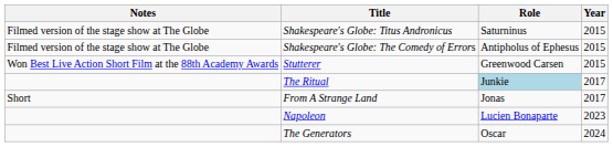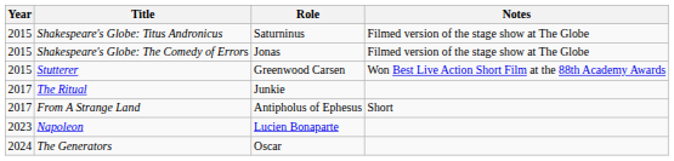 <table class="wikitable">
 <tr>
-<th>Notes</th>
+<th>Year</th>
 <th>Title</th>
 <th>Role</th>
-<th>Year</th>
+<th>Notes</th>
 </tr>
 <tr>
-<td>Filmed version of the stage show at The Globe</td>
+<td>2015</td>
 <td><em>Shakespeare's Globe: Titus Andronicus</em></td>
 <td>Saturninus</td>
-<td>2015</td>
+<td>Filmed version of the stage show at The Globe</td>
 </tr>
 <tr>
+<td>2015</td>
+<td><em>Shakespeare's Globe: The Comedy of Error</em>s</td>
+<td>Jonas</td>
 <td>Filmed version of the stage show at The Globe</td>
-<td><em>Shakespeare's Globe: The Comedy of Error</em>s</td>
-<td>Antipholus of Ephesus</td>
-<td>2015</td>
 </tr>
 <tr>
-<td>Won <a href='#'>Best Live Action Short Film</a> at the <a href='#'>88th Academy Awards</a></td>
+<td>2015</td>
 <td><a href='#'><em>Stutterer</em></a></td>
 <td>Greenwood Carsen</td>
-<td>2015</td>
+<td>Won <a href='#'>Best Live Action Short Film</a> at the <a href='#'>88th Academy Awards</a></td>
 </tr>
 <tr>
+<td>2017</td>
+<td><a href='#'><em>The Ritual</em></a></td>
+<td>Junkie</td>
 <td></td>
-<td><a href='#'><em>The Ritual</em></a></td>
-<td style="background: lightblue;">Junkie</td>
-<td>2017</td>
 </tr>
 <tr>
+<td>2017</td>
+<td><em>From A Strange Land</em></td>
+<td>Antipholus of Ephesus</td>
 <td>Short</td>
-<td><em>From A Strange Land</em></td>
-<td>Jonas</td>
-<td>2017</td>
 </tr>
 <tr>
-<td></td>
+<td>2023</td>
 <td><a href='#'><em>Napoleon</em></a></td>
 <td><a href='#'>Lucien Bonaparte</a></td>
-<td>2023</td>
+<td></td>
 </tr>
 <tr>
-<td></td>
+<td>2024</td>
 <td><em>The Generators</em></td>
 <td>Oscar</td>
-<td>2024</td>
+<td></td>
 </tr>
 </table>
